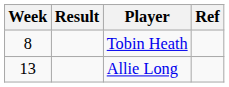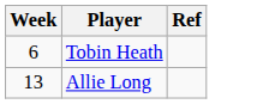 <table class=wikitable>
 <tr>
 <th>Week</th>
-<th>Result</th>
 <th>Player</th>
 <th>Ref</th>
 </tr>
 <tr>
-<td align=center>8</td>
-<td></td>
+<td align=center>6</td>
 <td> <a href='#'>Tobin Heath</a></td>
 <td></td>
 </tr>
 <tr>
 <td align=center>13</td>
-<td></td>
 <td> <a href='#'>Allie Long</a></td>
 <td></td>
 </tr>
 </table>
